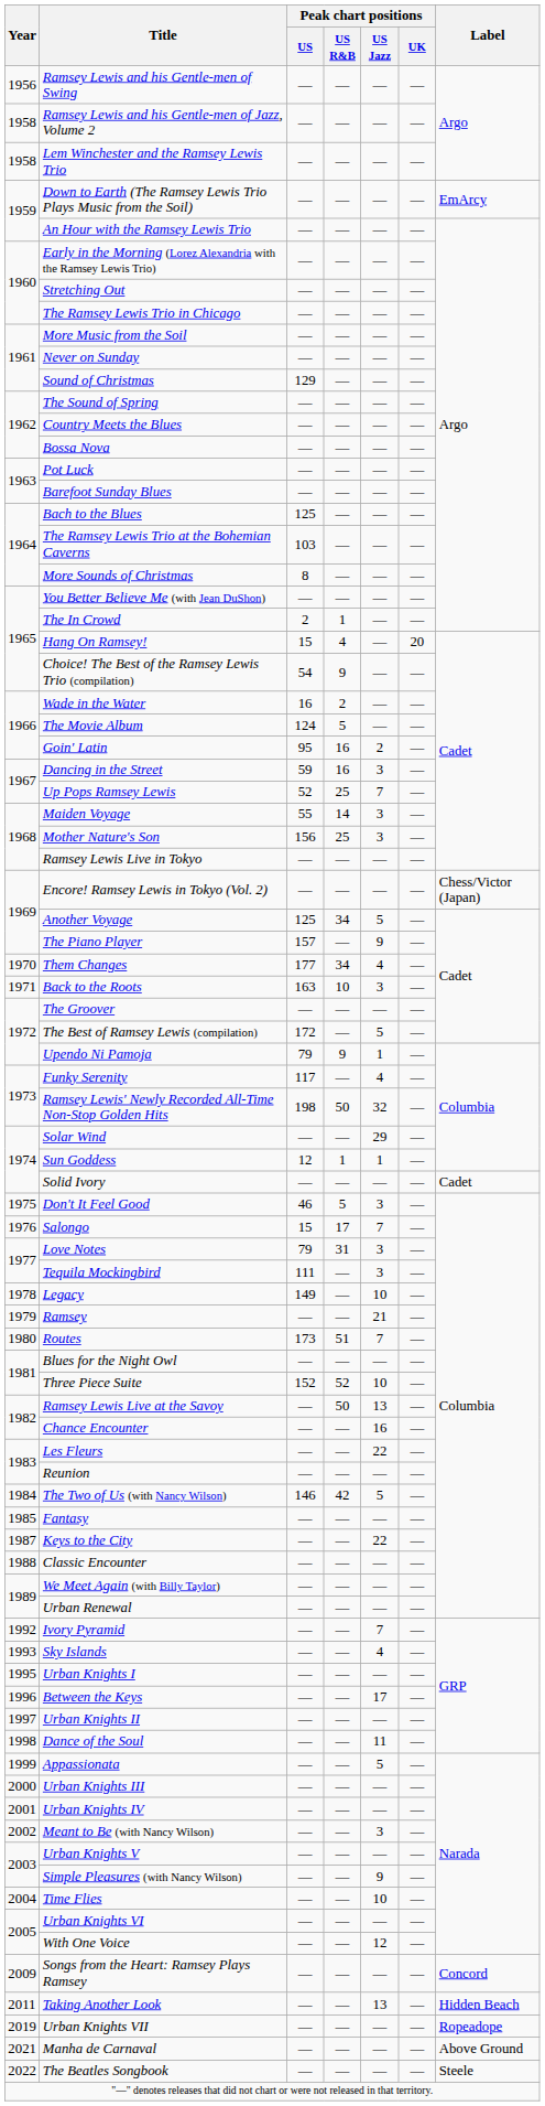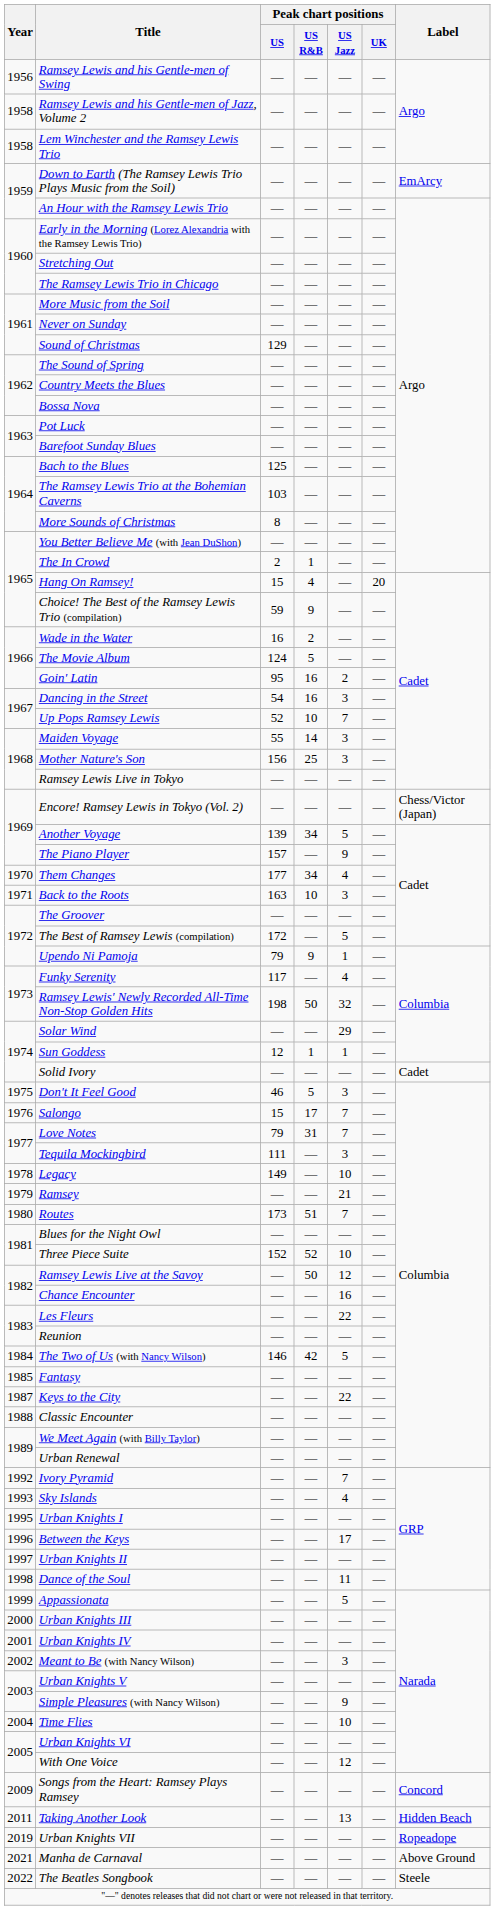 <table class="wikitable">
 <tr>
 <th scope="col" rowspan="2">Year</th>
 <th scope="col" rowspan="2">Title</th>
 <th scope="col" colspan="4">Peak chart positions</th>
 <th scope="col" rowspan="2">Label</th>
 </tr>
 <tr>
 <th style="width:35px;"><small><a href='#'>US</a></small><br></th>
 <th style="width:35px;"><small><a href='#'>US R&B</a></small><br></th>
 <th style="width:35px;"><small><a href='#'>US Jazz</a></small><br></th>
 <th style="width:35px;"><small><a href='#'>UK</a></small><br></th>
 </tr>
 <tr>
 <td>1956</td>
 <td><em><a href='#'>Ramsey Lewis and his Gentle-men of Swing</a></em></td>
 <td align=center>―</td>
 <td align=center>―</td>
 <td align=center>―</td>
 <td align=center>―</td>
 <td rowspan="3"><a href='#'>Argo</a></td>
 </tr>
 <tr>
 <td>1958</td>
 <td><em><a href='#'>Ramsey Lewis and his Gentle-men of Jazz</a>, Volume 2</em></td>
 <td align=center>―</td>
 <td align=center>―</td>
 <td align=center>―</td>
 <td align=center>―</td>
 </tr>
 <tr>
 <td>1958</td>
 <td><em><a href='#'>Lem Winchester and the Ramsey Lewis Trio</a></em></td>
 <td align=center>―</td>
 <td align=center>―</td>
 <td align=center>―</td>
 <td align=center>―</td>
 </tr>
 <tr>
 <td rowspan="2">1959</td>
 <td><em><a href='#'>Down to Earth</a> (The Ramsey Lewis Trio Plays Music from the Soil)</em></td>
 <td align=center>―</td>
 <td align=center>―</td>
 <td align=center>―</td>
 <td align=center>―</td>
 <td><a href='#'>EmArcy</a></td>
 </tr>
 <tr>
 <td><em><a href='#'>An Hour with the Ramsey Lewis Trio</a></em></td>
 <td align=center>―</td>
 <td align=center>―</td>
 <td align=center>―</td>
 <td align=center>―</td>
 <td rowspan="17">Argo</td>
 </tr>
 <tr>
 <td rowspan="3">1960</td>
 <td><em><a href='#'>Early in the Morning</a></em> <small>(<a href='#'>Lorez Alexandria</a> with the Ramsey Lewis Trio)</small></td>
 <td align=center>―</td>
 <td align=center>―</td>
 <td align=center>―</td>
 <td align=center>―</td>
 </tr>
 <tr>
 <td><em><a href='#'>Stretching Out</a></em></td>
 <td align=center>―</td>
 <td align=center>―</td>
 <td align=center>―</td>
 <td align=center>―</td>
 </tr>
 <tr>
 <td><em><a href='#'>The Ramsey Lewis Trio in Chicago</a></em></td>
 <td align=center>―</td>
 <td align=center>―</td>
 <td align=center>―</td>
 <td align=center>―</td>
 </tr>
 <tr>
 <td rowspan="3">1961</td>
 <td><em><a href='#'>More Music from the Soil</a></em></td>
 <td align=center>―</td>
 <td align=center>―</td>
 <td align=center>―</td>
 <td align=center>―</td>
 </tr>
 <tr>
 <td><em><a href='#'>Never on Sunday</a></em></td>
 <td align=center>―</td>
 <td align=center>―</td>
 <td align=center>―</td>
 <td align=center>―</td>
 </tr>
 <tr>
 <td><em><a href='#'>Sound of Christmas</a></em></td>
 <td align=center>129</td>
 <td align=center>―</td>
 <td align=center>―</td>
 <td align=center>―</td>
 </tr>
 <tr>
 <td rowspan="3">1962</td>
 <td><em><a href='#'>The Sound of Spring</a></em></td>
 <td align=center>―</td>
 <td align=center>―</td>
 <td align=center>―</td>
 <td align=center>―</td>
 </tr>
 <tr>
 <td><em><a href='#'>Country Meets the Blues</a></em></td>
 <td align=center>―</td>
 <td align=center>―</td>
 <td align=center>―</td>
 <td align=center>―</td>
 </tr>
 <tr>
 <td><em><a href='#'>Bossa Nova</a></em></td>
 <td align=center>―</td>
 <td align=center>―</td>
 <td align=center>―</td>
 <td align=center>―</td>
 </tr>
 <tr>
 <td rowspan="2">1963</td>
 <td><em><a href='#'>Pot Luck</a></em></td>
 <td align=center>―</td>
 <td align=center>―</td>
 <td align=center>―</td>
 <td align=center>―</td>
 </tr>
 <tr>
 <td><em><a href='#'>Barefoot Sunday Blues</a></em></td>
 <td align=center>―</td>
 <td align=center>―</td>
 <td align=center>―</td>
 <td align=center>―</td>
 </tr>
 <tr>
 <td rowspan="3">1964</td>
 <td><em><a href='#'>Bach to the Blues</a></em></td>
 <td align=center>125</td>
 <td align=center>―</td>
 <td align=center>―</td>
 <td align=center>―</td>
 </tr>
 <tr>
 <td><em><a href='#'>The Ramsey Lewis Trio at the Bohemian Caverns</a></em></td>
 <td align=center>103</td>
 <td align=center>―</td>
 <td align=center>―</td>
 <td align=center>―</td>
 </tr>
 <tr>
 <td><em><a href='#'>More Sounds of Christmas</a></em></td>
 <td align=center>8</td>
 <td align=center>―</td>
 <td align=center>―</td>
 <td align=center>―</td>
 </tr>
 <tr>
 <td rowspan="4">1965</td>
 <td><em><a href='#'>You Better Believe Me</a></em> <small>(with <a href='#'>Jean DuShon</a>)</small></td>
 <td align=center>―</td>
 <td align=center>―</td>
 <td align=center>―</td>
 <td align=center>―</td>
 </tr>
 <tr>
 <td><em><a href='#'>The In Crowd</a></em></td>
 <td align=center>2</td>
 <td align=center>1</td>
 <td align=center>―</td>
 <td align=center>―</td>
 </tr>
 <tr>
 <td><em><a href='#'>Hang On Ramsey!</a></em></td>
 <td align=center>15</td>
 <td align=center>4</td>
 <td align=center>―</td>
 <td align=center>20</td>
 <td rowspan="10"><a href='#'>Cadet</a></td>
 </tr>
 <tr>
 <td><em>Choice! The Best of the Ramsey Lewis Trio</em> <small>(compilation)</small></td>
-<td align=center>54</td>
+<td align=center>59</td>
 <td align=center>9</td>
 <td align=center>―</td>
 <td align=center>―</td>
 </tr>
 <tr>
 <td rowspan="3">1966</td>
 <td><em><a href='#'>Wade in the Water</a></em></td>
 <td align=center>16</td>
 <td align=center>2</td>
 <td align=center>―</td>
 <td align=center>―</td>
 </tr>
 <tr>
 <td><em><a href='#'>The Movie Album</a></em></td>
 <td align=center>124</td>
 <td align=center>5</td>
 <td align=center>―</td>
 <td align=center>―</td>
 </tr>
 <tr>
 <td><em><a href='#'>Goin' Latin</a></em></td>
 <td align=center>95</td>
 <td align=center>16</td>
 <td align=center>2</td>
 <td align=center>―</td>
 </tr>
 <tr>
 <td rowspan="2">1967</td>
 <td><em><a href='#'>Dancing in the Street</a></em></td>
-<td align=center>59</td>
+<td align=center>54</td>
 <td align=center>16</td>
 <td align=center>3</td>
 <td align=center>―</td>
 </tr>
 <tr>
 <td><em><a href='#'>Up Pops Ramsey Lewis</a></em></td>
 <td align=center>52</td>
-<td align=center>25</td>
+<td align=center>10</td>
 <td align=center>7</td>
 <td align=center>―</td>
 </tr>
 <tr>
 <td rowspan="3">1968</td>
 <td><em><a href='#'>Maiden Voyage</a></em></td>
 <td align=center>55</td>
 <td align=center>14</td>
 <td align=center>3</td>
 <td align=center>―</td>
 </tr>
 <tr>
 <td><em><a href='#'>Mother Nature's Son</a></em></td>
 <td align=center>156</td>
 <td align=center>25</td>
 <td align=center>3</td>
 <td align=center>―</td>
 </tr>
 <tr>
 <td><em>Ramsey Lewis Live in Tokyo</em></td>
 <td align=center>―</td>
 <td align=center>―</td>
 <td align=center>―</td>
 <td align=center>―</td>
 </tr>
 <tr>
 <td rowspan="3">1969</td>
 <td><em>Encore! Ramsey Lewis in Tokyo (Vol. 2)</em></td>
 <td align=center>―</td>
 <td align=center>―</td>
 <td align=center>―</td>
 <td align=center>―</td>
 <td>Chess/Victor (Japan)</td>
 </tr>
 <tr>
 <td><em><a href='#'>Another Voyage</a></em></td>
-<td align=center>125</td>
+<td align=center>139</td>
 <td align=center>34</td>
 <td align=center>5</td>
 <td align=center>―</td>
 <td rowspan="6">Cadet</td>
 </tr>
 <tr>
 <td><em><a href='#'>The Piano Player</a></em></td>
 <td align=center>157</td>
 <td align=center>―</td>
 <td align=center>9</td>
 <td align=center>―</td>
 </tr>
 <tr>
 <td>1970</td>
 <td><em><a href='#'>Them Changes</a></em></td>
 <td align=center>177</td>
 <td align=center>34</td>
 <td align=center>4</td>
 <td align=center>―</td>
 </tr>
 <tr>
 <td>1971</td>
 <td><em><a href='#'>Back to the Roots</a></em></td>
 <td align=center>163</td>
 <td align=center>10</td>
 <td align=center>3</td>
 <td align=center>―</td>
 </tr>
 <tr>
 <td rowspan="3">1972</td>
 <td><em><a href='#'>The Groover</a></em></td>
 <td align=center>―</td>
 <td align=center>―</td>
 <td align=center>―</td>
 <td align=center>―</td>
 </tr>
 <tr>
 <td><em>The Best of Ramsey Lewis</em> <small>(compilation)</small></td>
 <td align=center>172</td>
 <td align=center>―</td>
 <td align=center>5</td>
 <td align=center>―</td>
 </tr>
 <tr>
 <td><em><a href='#'>Upendo Ni Pamoja</a></em></td>
 <td align=center>79</td>
 <td align=center>9</td>
 <td align=center>1</td>
 <td align=center>―</td>
 <td rowspan="5"><a href='#'>Columbia</a></td>
 </tr>
 <tr>
 <td rowspan="2">1973</td>
 <td><em><a href='#'>Funky Serenity</a></em></td>
 <td align=center>117</td>
 <td align=center>―</td>
 <td align=center>4</td>
 <td align=center>―</td>
 </tr>
 <tr>
 <td><em><a href='#'>Ramsey Lewis' Newly Recorded All-Time Non-Stop Golden Hits</a></em></td>
 <td align=center>198</td>
 <td align=center>50</td>
 <td align=center>32</td>
 <td align=center>―</td>
 </tr>
 <tr>
 <td rowspan="3">1974</td>
 <td><em><a href='#'>Solar Wind</a></em></td>
 <td align=center>―</td>
 <td align=center>―</td>
 <td align=center>29</td>
 <td align=center>―</td>
 </tr>
 <tr>
 <td><em><a href='#'>Sun Goddess</a></em></td>
 <td align=center>12</td>
 <td align=center>1</td>
 <td align=center>1</td>
 <td align=center>―</td>
 </tr>
 <tr>
 <td><em>Solid Ivory</em></td>
 <td align=center>―</td>
 <td align=center>―</td>
 <td align=center>―</td>
 <td align=center>―</td>
 <td>Cadet</td>
 </tr>
 <tr>
 <td>1975</td>
 <td><em><a href='#'>Don't It Feel Good</a></em></td>
 <td align=center>46</td>
 <td align=center>5</td>
 <td align=center>3</td>
 <td align=center>―</td>
 <td rowspan="19">Columbia</td>
 </tr>
 <tr>
 <td>1976</td>
 <td><em><a href='#'>Salongo</a></em></td>
 <td align=center>15</td>
 <td align=center>17</td>
 <td align=center>7</td>
 <td align=center>―</td>
 </tr>
 <tr>
 <td rowspan="2">1977</td>
 <td><em><a href='#'>Love Notes</a></em></td>
 <td align=center>79</td>
 <td align=center>31</td>
-<td align=center>3</td>
+<td align=center>7</td>
 <td align=center>―</td>
 </tr>
 <tr>
 <td><em><a href='#'>Tequila Mockingbird</a></em></td>
 <td align=center>111</td>
 <td align=center>―</td>
 <td align=center>3</td>
 <td align=center>―</td>
 </tr>
 <tr>
 <td>1978</td>
 <td><em><a href='#'>Legacy</a></em></td>
 <td align=center>149</td>
 <td align=center>―</td>
 <td align=center>10</td>
 <td align=center>―</td>
 </tr>
 <tr>
 <td>1979</td>
 <td><em><a href='#'>Ramsey</a></em></td>
 <td align=center>―</td>
 <td align=center>―</td>
 <td align=center>21</td>
 <td align=center>―</td>
 </tr>
 <tr>
 <td>1980</td>
 <td><em><a href='#'>Routes</a></em></td>
 <td align=center>173</td>
 <td align=center>51</td>
 <td align=center>7</td>
 <td align=center>―</td>
 </tr>
 <tr>
 <td rowspan="2">1981</td>
 <td><em>Blues for the Night Owl</em></td>
 <td align=center>―</td>
 <td align=center>―</td>
 <td align=center>―</td>
 <td align=center>―</td>
 </tr>
 <tr>
 <td><em>Three Piece Suite</em></td>
 <td align=center>152</td>
 <td align=center>52</td>
 <td align=center>10</td>
 <td align=center>―</td>
 </tr>
 <tr>
 <td rowspan="2">1982</td>
 <td><em><a href='#'>Ramsey Lewis Live at the Savoy</a></em></td>
 <td align=center>―</td>
 <td align=center>50</td>
-<td align=center>13</td>
+<td align=center>12</td>
 <td align=center>―</td>
 </tr>
 <tr>
 <td><em><a href='#'>Chance Encounter</a></em></td>
 <td align=center>―</td>
 <td align=center>―</td>
 <td align=center>16</td>
 <td align=center>―</td>
 </tr>
 <tr>
 <td rowspan="2">1983</td>
 <td><em><a href='#'>Les Fleurs</a></em></td>
 <td align=center>―</td>
 <td align=center>―</td>
 <td align=center>22</td>
 <td align=center>―</td>
 </tr>
 <tr>
 <td><em>Reunion</em></td>
 <td align=center>―</td>
 <td align=center>―</td>
 <td align=center>―</td>
 <td align=center>―</td>
 </tr>
 <tr>
 <td>1984</td>
 <td><em><a href='#'>The Two of Us</a></em> <small>(with <a href='#'>Nancy Wilson</a>)</small></td>
 <td align=center>146</td>
 <td align=center>42</td>
 <td align=center>5</td>
 <td align=center>―</td>
 </tr>
 <tr>
 <td>1985</td>
 <td><em><a href='#'>Fantasy</a></em></td>
 <td align=center>―</td>
 <td align=center>―</td>
 <td align=center>―</td>
 <td align=center>―</td>
 </tr>
 <tr>
 <td>1987</td>
 <td><em><a href='#'>Keys to the City</a></em></td>
 <td align=center>―</td>
 <td align=center>―</td>
 <td align=center>22</td>
 <td align=center>―</td>
 </tr>
 <tr>
 <td>1988</td>
 <td><em>Classic Encounter</em></td>
 <td align=center>―</td>
 <td align=center>―</td>
 <td align=center>―</td>
 <td align=center>―</td>
 </tr>
 <tr>
 <td rowspan="2">1989</td>
 <td><em><a href='#'>We Meet Again</a></em> <small>(with <a href='#'>Billy Taylor</a>)</small></td>
 <td align=center>―</td>
 <td align=center>―</td>
 <td align=center>―</td>
 <td align=center>―</td>
 </tr>
 <tr>
 <td><em>Urban Renewal</em></td>
 <td align=center>―</td>
 <td align=center>―</td>
 <td align=center>―</td>
 <td align=center>―</td>
 </tr>
 <tr>
 <td>1992</td>
 <td><em><a href='#'>Ivory Pyramid</a></em></td>
 <td align=center>―</td>
 <td align=center>―</td>
 <td align=center>7</td>
 <td align=center>―</td>
 <td rowspan="6"><a href='#'>GRP</a></td>
 </tr>
 <tr>
 <td>1993</td>
 <td><em><a href='#'>Sky Islands</a></em></td>
 <td align=center>―</td>
 <td align=center>―</td>
 <td align=center>4</td>
 <td align=center>―</td>
 </tr>
 <tr>
 <td>1995</td>
 <td><em><a href='#'>Urban Knights I</a></em></td>
 <td align=center>―</td>
 <td align=center>―</td>
 <td align=center>―</td>
 <td align=center>―</td>
 </tr>
 <tr>
 <td>1996</td>
 <td><em><a href='#'>Between the Keys</a></em></td>
 <td align=center>―</td>
 <td align=center>―</td>
 <td align=center>17</td>
 <td align=center>―</td>
 </tr>
 <tr>
 <td>1997</td>
 <td><em><a href='#'>Urban Knights II</a></em></td>
 <td align=center>―</td>
 <td align=center>―</td>
 <td align=center>―</td>
 <td align=center>―</td>
 </tr>
 <tr>
 <td>1998</td>
 <td><em><a href='#'>Dance of the Soul</a></em></td>
 <td align=center>―</td>
 <td align=center>―</td>
 <td align=center>11</td>
 <td align=center>―</td>
 </tr>
 <tr>
 <td>1999</td>
 <td><em><a href='#'>Appassionata</a></em></td>
 <td align=center>―</td>
 <td align=center>―</td>
 <td align=center>5</td>
 <td align=center>―</td>
 <td rowspan="9"><a href='#'>Narada</a></td>
 </tr>
 <tr>
 <td>2000</td>
 <td><em><a href='#'>Urban Knights III</a></em></td>
 <td align=center>―</td>
 <td align=center>―</td>
 <td align=center>―</td>
 <td align=center>―</td>
 </tr>
 <tr>
 <td>2001</td>
 <td><em><a href='#'>Urban Knights IV</a></em></td>
 <td align=center>―</td>
 <td align=center>―</td>
 <td align=center>―</td>
 <td align=center>―</td>
 </tr>
 <tr>
 <td>2002</td>
 <td><em><a href='#'>Meant to Be</a></em> <small>(with Nancy Wilson)</small></td>
 <td align=center>―</td>
 <td align=center>―</td>
 <td align=center>3</td>
 <td align=center>―</td>
 </tr>
 <tr>
 <td rowspan="2">2003</td>
 <td><em><a href='#'>Urban Knights V</a></em></td>
 <td align=center>―</td>
 <td align=center>―</td>
 <td align=center>―</td>
 <td align=center>―</td>
 </tr>
 <tr>
 <td><em><a href='#'>Simple Pleasures</a></em> <small>(with Nancy Wilson)</small></td>
 <td align=center>―</td>
 <td align=center>―</td>
 <td align=center>9</td>
 <td align=center>―</td>
 </tr>
 <tr>
 <td>2004</td>
 <td><em><a href='#'>Time Flies</a></em></td>
 <td align=center>―</td>
 <td align=center>―</td>
 <td align=center>10</td>
 <td align=center>―</td>
 </tr>
 <tr>
 <td rowspan="2">2005</td>
 <td><em><a href='#'>Urban Knights VI</a></em></td>
 <td align=center>―</td>
 <td align=center>―</td>
 <td align=center>―</td>
 <td align=center>―</td>
 </tr>
 <tr>
 <td><em>With One Voice</em></td>
 <td align=center>―</td>
 <td align=center>―</td>
 <td align=center>12</td>
 <td align=center>―</td>
 </tr>
 <tr>
 <td>2009</td>
 <td><em>Songs from the Heart: Ramsey Plays Ramsey</em></td>
 <td align=center>―</td>
 <td align=center>―</td>
 <td align=center>―</td>
 <td align=center>―</td>
 <td><a href='#'>Concord</a></td>
 </tr>
 <tr>
 <td>2011</td>
 <td><em><a href='#'>Taking Another Look</a></em></td>
 <td align=center>―</td>
 <td align=center>―</td>
 <td align=center>13</td>
 <td align=center>―</td>
 <td><a href='#'>Hidden Beach</a></td>
 </tr>
 <tr>
 <td>2019</td>
 <td><em>Urban Knights VII</em></td>
 <td align=center>―</td>
 <td align=center>―</td>
 <td align=center>―</td>
 <td align=center>―</td>
 <td><a href='#'>Ropeadope</a></td>
 </tr>
 <tr>
 <td>2021</td>
 <td><em>Manha de Carnaval</em></td>
 <td align=center>―</td>
 <td align=center>―</td>
 <td align=center>―</td>
 <td align=center>―</td>
 <td>Above Ground</td>
 </tr>
 <tr>
 <td>2022</td>
 <td><em>The Beatles Songbook</em></td>
 <td align=center>―</td>
 <td align=center>―</td>
 <td align=center>―</td>
 <td align=center>―</td>
 <td>Steele</td>
 </tr>
 <tr>
 <td colspan="7" style="text-align:center; font-size:9pt;">"—" denotes releases that did not chart or were not released in that territory.</td>
 </tr>
 </table>
